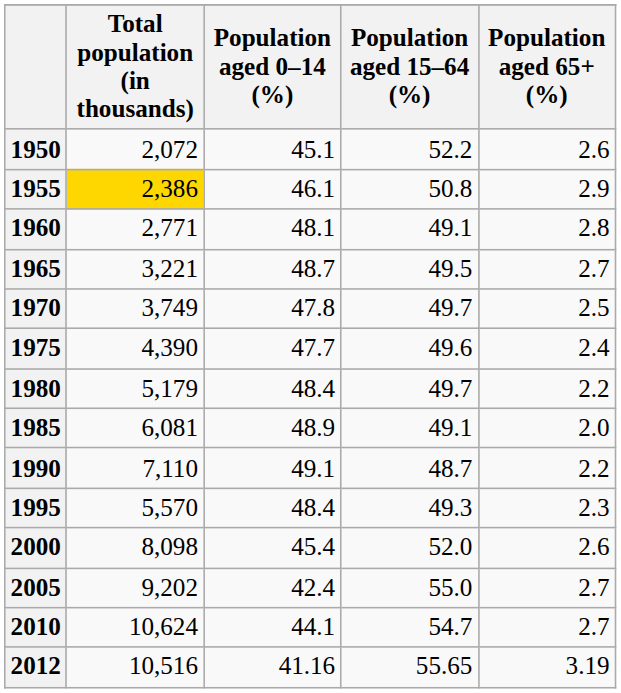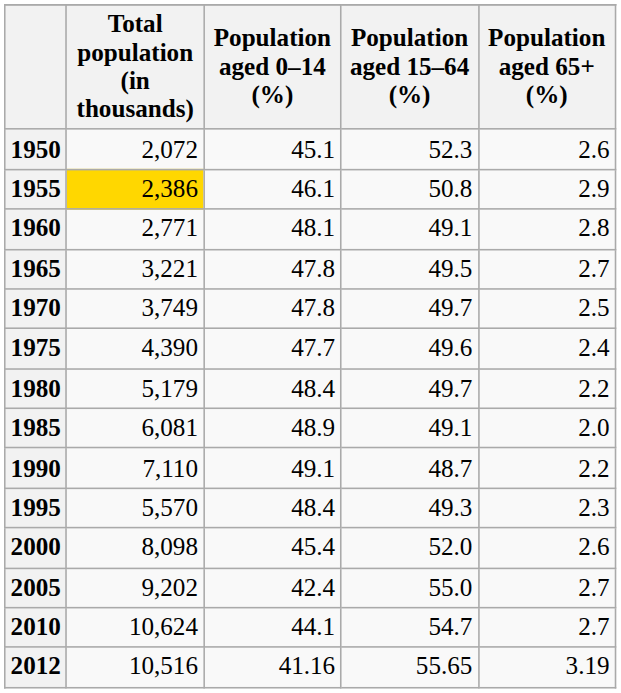 <table class="wikitable plainrowheaders" style="text-align: right;">
 <tr>
 </tr>
 <tr>
 <th></th>
 <th scope="col" style="width:80px;">Total population (in thousands)</th>
 <th scope="col" style="width:80px;">Population aged 0–14 (%)</th>
 <th scope="col" style="width:80px;">Population aged 15–64 (%)</th>
 <th scope="col" style="width:80px;">Population aged 65+ (%)</th>
 </tr>
 <tr>
 <th scope="row">1950</th>
 <td>2,072</td>
 <td>45.1</td>
-<td>52.2</td>
+<td>52.3</td>
 <td>2.6</td>
 </tr>
 <tr>
 <th scope="row">1955</th>
 <td style="background: gold;">2,386</td>
 <td>46.1</td>
 <td>50.8</td>
 <td>2.9</td>
 </tr>
 <tr>
 <th scope="row">1960</th>
 <td>2,771</td>
 <td>48.1</td>
 <td>49.1</td>
 <td>2.8</td>
 </tr>
 <tr>
 <th scope="row">1965</th>
 <td>3,221</td>
-<td>48.7</td>
+<td>47.8</td>
 <td>49.5</td>
 <td>2.7</td>
 </tr>
 <tr>
 <th scope="row">1970</th>
 <td>3,749</td>
 <td>47.8</td>
 <td>49.7</td>
 <td>2.5</td>
 </tr>
 <tr>
 <th scope="row">1975</th>
 <td>4,390</td>
 <td>47.7</td>
 <td>49.6</td>
 <td>2.4</td>
 </tr>
 <tr>
 <th scope="row">1980</th>
 <td>5,179</td>
 <td>48.4</td>
 <td>49.7</td>
 <td>2.2</td>
 </tr>
 <tr>
 <th scope="row">1985</th>
 <td>6,081</td>
 <td>48.9</td>
 <td>49.1</td>
 <td>2.0</td>
 </tr>
 <tr>
 <th scope="row">1990</th>
 <td>7,110</td>
 <td>49.1</td>
 <td>48.7</td>
 <td>2.2</td>
 </tr>
 <tr>
 <th scope="row">1995</th>
 <td>5,570</td>
 <td>48.4</td>
 <td>49.3</td>
 <td>2.3</td>
 </tr>
 <tr>
 <th scope="row">2000</th>
 <td>8,098</td>
 <td>45.4</td>
 <td>52.0</td>
 <td>2.6</td>
 </tr>
 <tr>
 <th scope="row">2005</th>
 <td>9,202</td>
 <td>42.4</td>
 <td>55.0</td>
 <td>2.7</td>
 </tr>
 <tr>
 <th scope="row">2010</th>
 <td>10,624</td>
 <td>44.1</td>
 <td>54.7</td>
 <td>2.7</td>
 </tr>
 <tr>
 <th scope="row">2012</th>
 <td>10,516</td>
 <td>41.16</td>
 <td>55.65</td>
 <td>3.19</td>
 </tr>
 </table>
